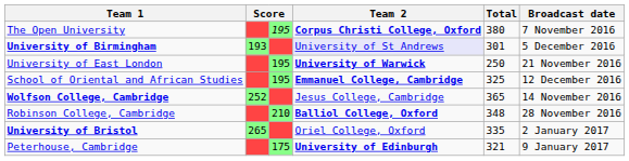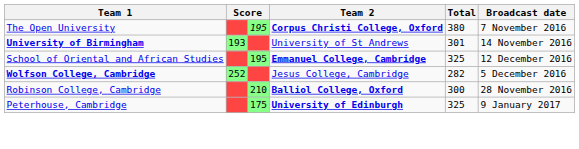 <table class="wikitable">
 <tr>
 <th>Team 1</th>
 <th colspan="2">Score</th>
 <th>Team 2</th>
 <th>Total</th>
 <th>Broadcast date</th>
 </tr>
 <tr>
 <td><a href='#'>The Open University</a></td>
 <td style="background:#f44"></td>
 <td style="background:#88ff88"><em>195</em></td>
 <td><strong><a href='#'>Corpus Christi College, Oxford</a></strong></td>
 <td>380</td>
 <td>7 November 2016</td>
 </tr>
 <tr>
 <td><strong><a href='#'>University of Birmingham</a></strong></td>
 <td style="background:#88ff88">193</td>
 <td style="background:#f44"></td>
-<td style="background: lavender;"><a href='#'>University of St Andrews</a></td>
+<td><a href='#'>University of St Andrews</a></td>
 <td>301</td>
-<td>5 December 2016</td>
-</tr>
-<tr>
-<td><a href='#'>University of East London</a></td>
-<td style="background:#f44"></td>
-<td style="background:#88ff88">195</td>
-<td><strong><a href='#'>University of Warwick</a></strong></td>
-<td>250</td>
-<td>21 November 2016</td>
+<td>14 November 2016</td>
 </tr>
 <tr>
 <td><a href='#'>School of Oriental and African Studies</a></td>
 <td style="background:#f44"></td>
 <td style="background:#88ff88">195</td>
 <td><strong><a href='#'>Emmanuel College, Cambridge</a></strong></td>
 <td>325</td>
 <td>12 December 2016</td>
 </tr>
 <tr>
 <td><strong><a href='#'>Wolfson College, Cambridge</a></strong></td>
 <td style="background:#88ff88">252</td>
 <td style="background:#f44"></td>
 <td><a href='#'>Jesus College, Cambridge</a></td>
-<td>365</td>
-<td>14 November 2016</td>
+<td>282</td>
+<td>5 December 2016</td>
 </tr>
 <tr>
 <td><a href='#'>Robinson College, Cambridge</a></td>
 <td style="background:#f44"></td>
 <td style="background:#88ff88">210</td>
 <td><strong><a href='#'>Balliol College, Oxford</a></strong></td>
-<td>348</td>
+<td>300</td>
 <td>28 November 2016</td>
-</tr>
-<tr>
-<td><strong><a href='#'>University of Bristol</a></strong></td>
-<td style="background:#88ff88">265</td>
-<td style="background:#f44"></td>
-<td><a href='#'>Oriel College, Oxford</a></td>
-<td>335</td>
-<td>2 January 2017</td>
 </tr>
 <tr>
 <td><a href='#'>Peterhouse, Cambridge</a></td>
 <td style="background:#f44"></td>
 <td style="background:#88ff88">175</td>
 <td><strong><a href='#'>University of Edinburgh</a></strong></td>
-<td>321</td>
+<td>325</td>
 <td>9 January 2017</td>
 </tr>
 </table>
